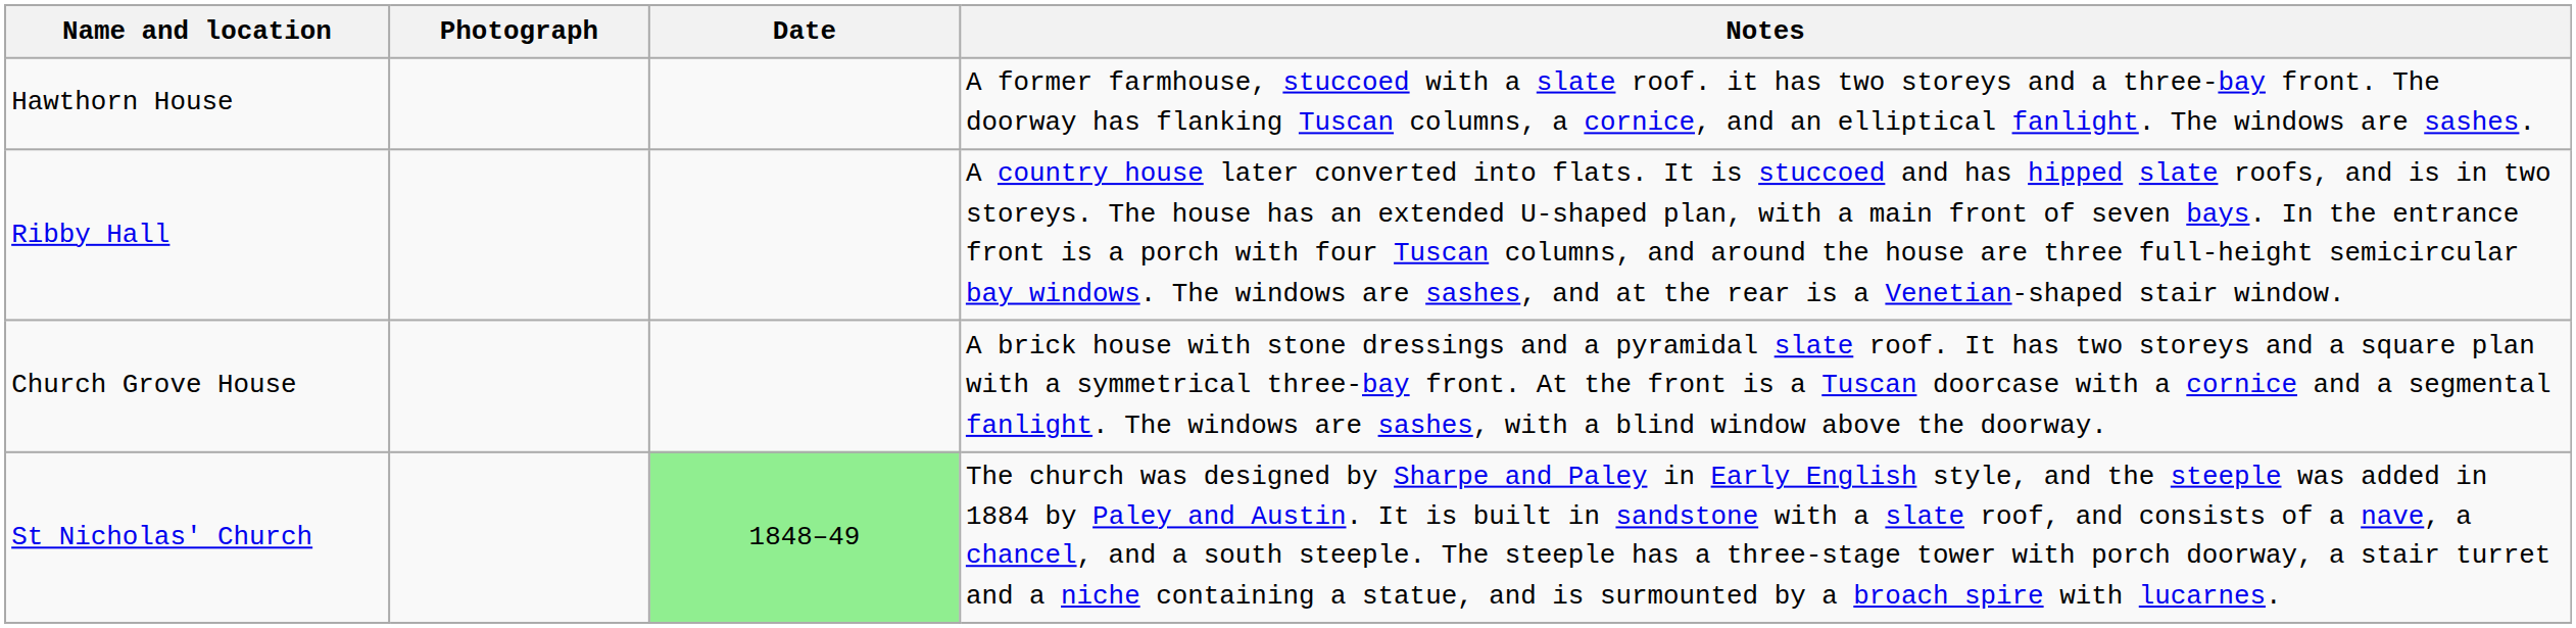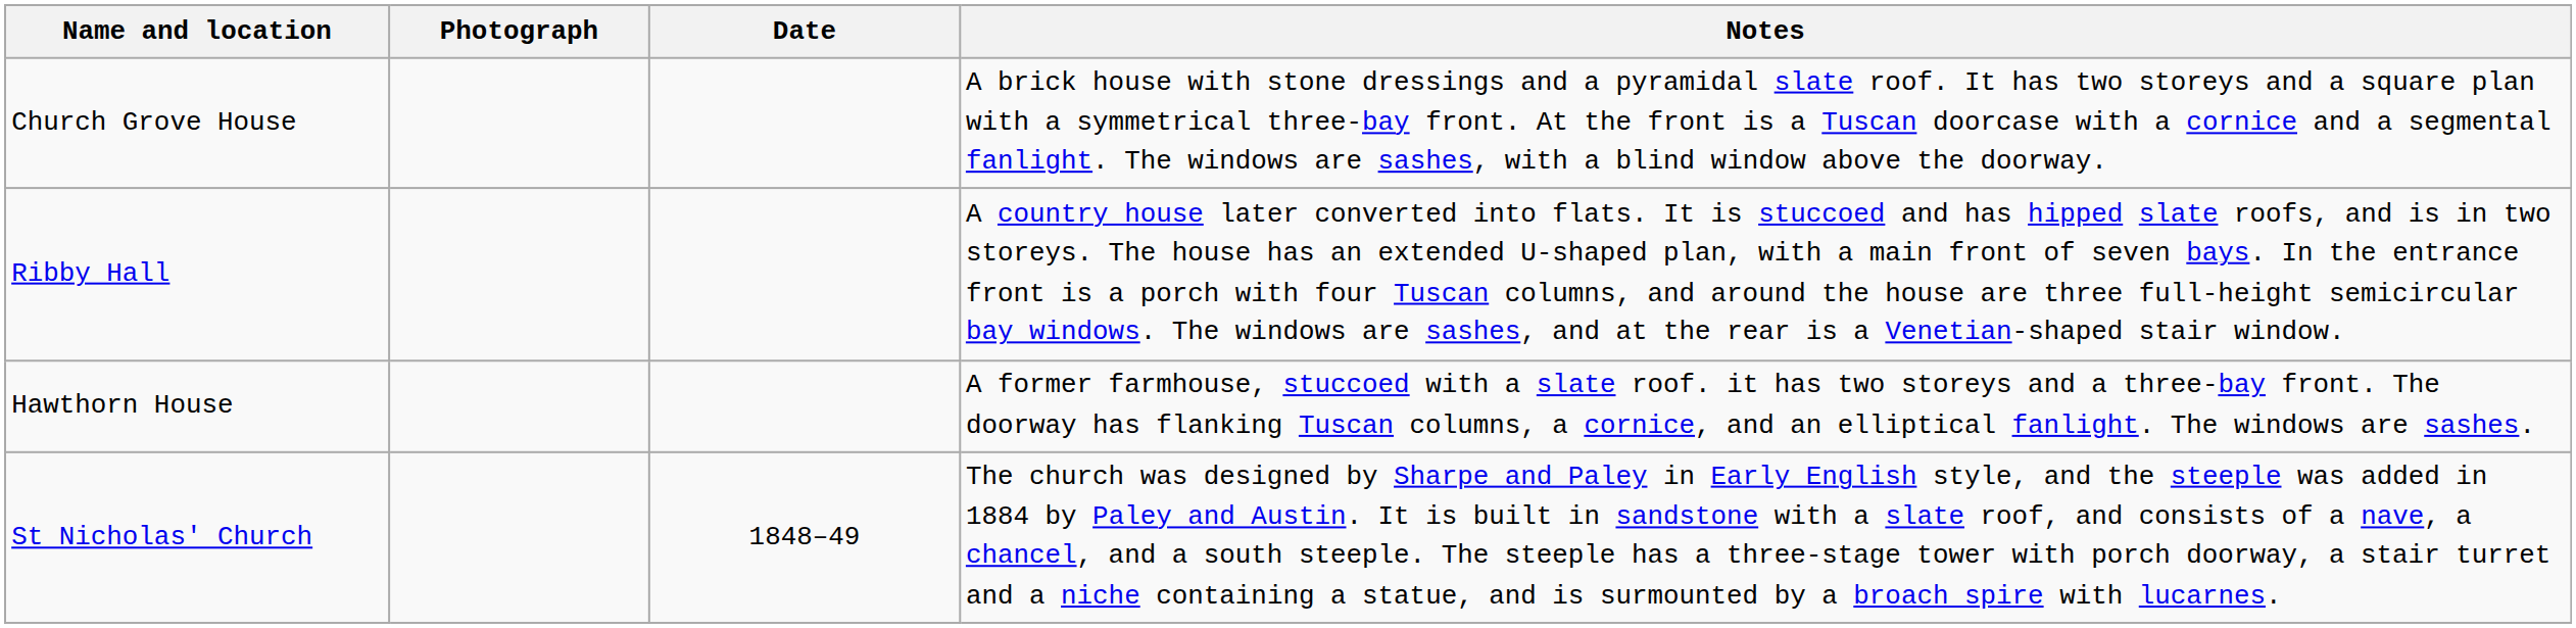 <table class="wikitable sortable plainrowheaders" style="width:100%;border:0px;text-align:left;line-height:150%;">
 <tr>
 <th scope="col"  style="width:150px">Name and location</th>
 <th scope="col"  style="width:100px" class="unsortable">Photograph</th>
 <th scope="col"  style="width:120px">Date</th>
 <th scope="col"  style="width:650px" class="unsortable">Notes</th>
 </tr>
 <tr>
-<td>Hawthorn House<br><small></small></td>
+<td>Church Grove House<br><small></small></td>
 <td></td>
 <td align="center"></td>
-<td>A former farmhouse, <a href='#'>stuccoed</a> with a <a href='#'>slate</a> roof. it has two storeys and a three-<a href='#'>bay</a> front.  The doorway has flanking <a href='#'>Tuscan</a> columns, a <a href='#'>cornice</a>, and an elliptical <a href='#'>fanlight</a>.  The windows are <a href='#'>sashes</a>.</td>
+<td>A brick house with stone dressings and a pyramidal <a href='#'>slate</a> roof.  It has two storeys and a square plan with a symmetrical three-<a href='#'>bay</a> front.  At the front is a <a href='#'>Tuscan</a> doorcase with a <a href='#'>cornice</a> and a segmental <a href='#'>fanlight</a>.  The windows are <a href='#'>sashes</a>, with a blind window above the doorway.</td>
 </tr>
 <tr>
 <td><a href='#'>Ribby Hall</a><br><small></small></td>
 <td></td>
 <td align="center"></td>
 <td>A <a href='#'>country house</a> later converted into flats.  It is <a href='#'>stuccoed</a> and has <a href='#'>hipped</a> <a href='#'>slate</a> roofs, and is in two storeys.  The house has an extended U-shaped plan, with a main front of seven <a href='#'>bays</a>.  In the entrance front is a porch with four <a href='#'>Tuscan</a> columns, and around the house are three full-height semicircular <a href='#'>bay windows</a>.  The windows are <a href='#'>sashes</a>, and at the rear is a <a href='#'>Venetian</a>-shaped stair window.</td>
 </tr>
 <tr>
-<td>Church Grove House<br><small></small></td>
+<td>Hawthorn House<br><small></small></td>
 <td></td>
 <td align="center"></td>
-<td>A brick house with stone dressings and a pyramidal <a href='#'>slate</a> roof.  It has two storeys and a square plan with a symmetrical three-<a href='#'>bay</a> front.  At the front is a <a href='#'>Tuscan</a> doorcase with a <a href='#'>cornice</a> and a segmental <a href='#'>fanlight</a>.  The windows are <a href='#'>sashes</a>, with a blind window above the doorway.</td>
+<td>A former farmhouse, <a href='#'>stuccoed</a> with a <a href='#'>slate</a> roof. it has two storeys and a three-<a href='#'>bay</a> front.  The doorway has flanking <a href='#'>Tuscan</a> columns, a <a href='#'>cornice</a>, and an elliptical <a href='#'>fanlight</a>.  The windows are <a href='#'>sashes</a>.</td>
 </tr>
 <tr>
 <td><a href='#'>St Nicholas' Church</a><br><small></small></td>
 <td></td>
-<td align="center" style="background: lightgreen;">1848–49</td>
+<td align="center">1848–49</td>
 <td>The church was designed by <a href='#'>Sharpe and Paley</a> in <a href='#'>Early English</a> style, and the <a href='#'>steeple</a> was added in 1884 by <a href='#'>Paley and Austin</a>.  It is built in <a href='#'>sandstone</a> with a <a href='#'>slate</a> roof, and consists of a <a href='#'>nave</a>, a <a href='#'>chancel</a>, and a south steeple.  The steeple has a three-stage tower with porch doorway, a stair turret and a <a href='#'>niche</a> containing a statue, and is surmounted by a <a href='#'>broach spire</a> with <a href='#'>lucarnes</a>.</td>
 </tr>
 <tr>
 </tr>
 </table>
